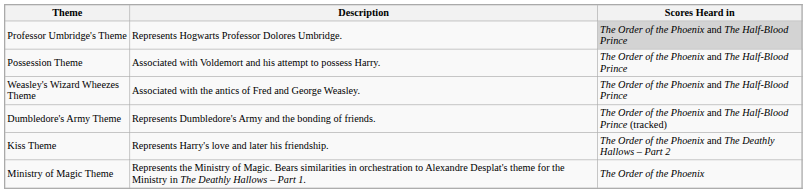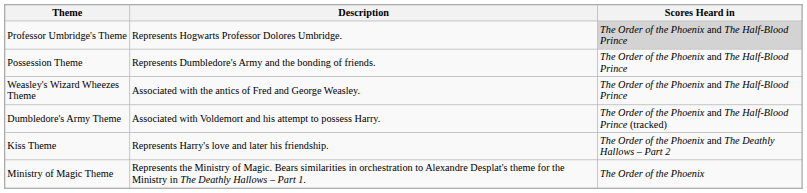 <table class="wikitable" style="border:2px #aaa solid; font-size:100%;">
 <tr>
 <th>Theme</th>
 <th>Description</th>
 <th>Scores Heard in</th>
 </tr>
 <tr>
 <td>Professor Umbridge's Theme</td>
 <td>Represents Hogwarts Professor Dolores Umbridge.</td>
 <td style="background: lightgrey;"><em>The Order of the Phoenix</em> and <em>The Half-Blood Prince</em></td>
 </tr>
 <tr>
 <td>Possession Theme</td>
-<td>Associated with Voldemort and his attempt to possess Harry.</td>
+<td>Represents Dumbledore's Army and the bonding of friends.</td>
 <td><em>The Order of the Phoenix</em> and <em>The Half-Blood Prince</em></td>
 </tr>
 <tr>
 <td>Weasley's Wizard Wheezes Theme</td>
 <td>Associated with the antics of Fred and George Weasley.</td>
 <td><em>The Order of the Phoenix</em> and <em>The Half-Blood Prince</em></td>
 </tr>
 <tr>
 <td>Dumbledore's Army Theme</td>
-<td>Represents Dumbledore's Army and the bonding of friends.</td>
+<td>Associated with Voldemort and his attempt to possess Harry.</td>
 <td><em>The Order of the Phoenix</em> and <em>The Half-Blood Prince</em> (tracked)</td>
 </tr>
 <tr>
 <td>Kiss Theme</td>
 <td>Represents Harry's love and later his friendship.</td>
 <td><em>The Order of the Phoenix</em> and <em>The Deathly Hallows – Part 2 </em></td>
 </tr>
 <tr>
 <td>Ministry of Magic Theme</td>
 <td>Represents the Ministry of Magic. Bears similarities in orchestration to Alexandre Desplat's theme for the Ministry in <em>The Deathly Hallows – Part 1.</em></td>
 <td><em>The Order of the Phoenix</em></td>
 </tr>
 </table>
